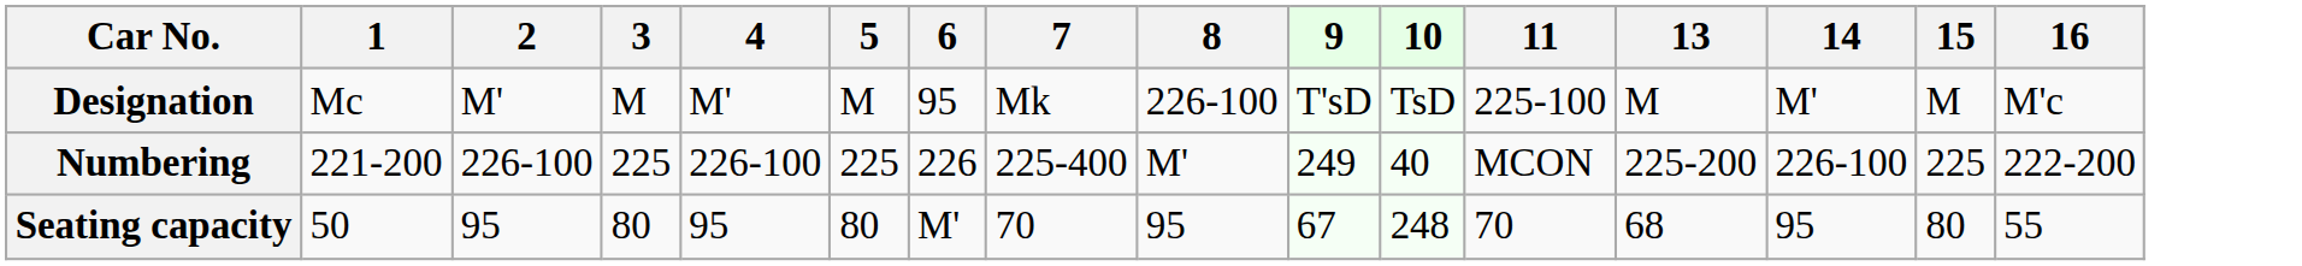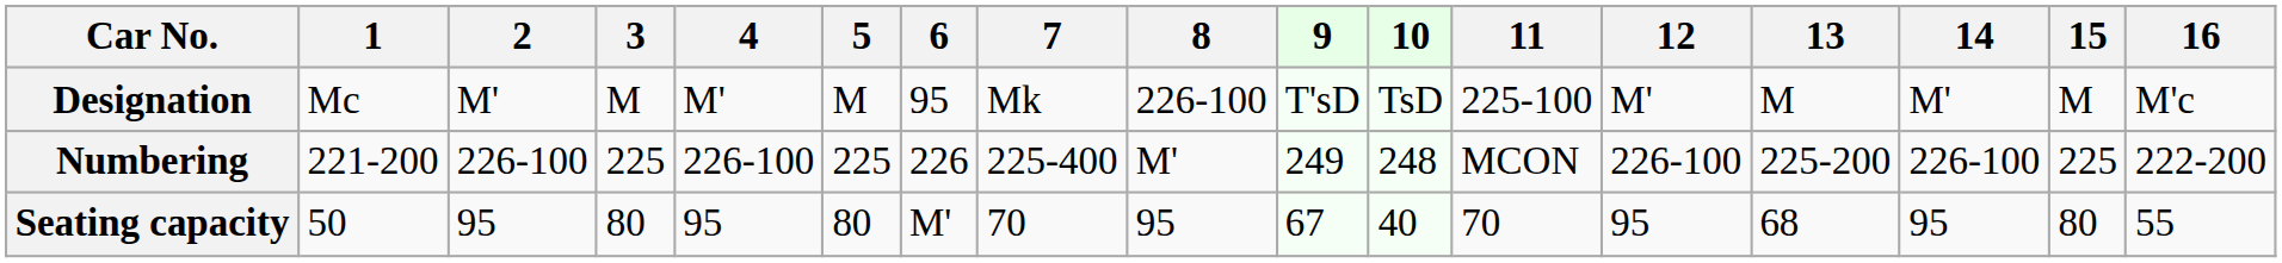 <table class="wikitable">
 <tr>
 <th>Car No.</th>
 <th>1</th>
 <th>2</th>
 <th>3</th>
 <th>4</th>
 <th>5</th>
 <th>6</th>
 <th>7</th>
 <th>8</th>
 <th style="background: #E6FFE6">9</th>
 <th style="background: #E6FFE6">10</th>
 <th>11</th>
+<th>12</th>
 <th>13</th>
 <th>14</th>
 <th>15</th>
 <th>16</th>
 </tr>
 <tr>
 <th>Designation</th>
 <td>Mc</td>
 <td>M'</td>
 <td>M</td>
 <td>M'</td>
 <td>M</td>
 <td>95</td>
 <td>Mk</td>
 <td>226-100</td>
 <td style="background: #F5FFF5">T'sD</td>
 <td style="background: #F5FFF5">TsD</td>
 <td>225-100</td>
+<td>M'</td>
 <td>M</td>
 <td>M'</td>
 <td>M</td>
 <td>M'c</td>
 </tr>
 <tr>
 <th>Numbering</th>
 <td>221-200</td>
 <td>226-100</td>
 <td>225</td>
 <td>226-100</td>
 <td>225</td>
 <td>226</td>
 <td>225-400</td>
 <td>M'</td>
 <td style="background: #F5FFF5">249</td>
-<td style="background: #F5FFF5">40</td>
+<td style="background: #F5FFF5">248</td>
 <td>MCON</td>
+<td>226-100</td>
 <td>225-200</td>
 <td>226-100</td>
 <td>225</td>
 <td>222-200</td>
 </tr>
 <tr>
 <th>Seating capacity</th>
 <td>50</td>
 <td>95</td>
 <td>80</td>
 <td>95</td>
 <td>80</td>
 <td>M'</td>
 <td>70</td>
 <td>95</td>
 <td style="background: #F5FFF5">67</td>
-<td style="background: #F5FFF5">248</td>
+<td style="background: #F5FFF5">40</td>
 <td>70</td>
+<td>95</td>
 <td>68</td>
 <td>95</td>
 <td>80</td>
 <td>55</td>
 </tr>
 </table>
